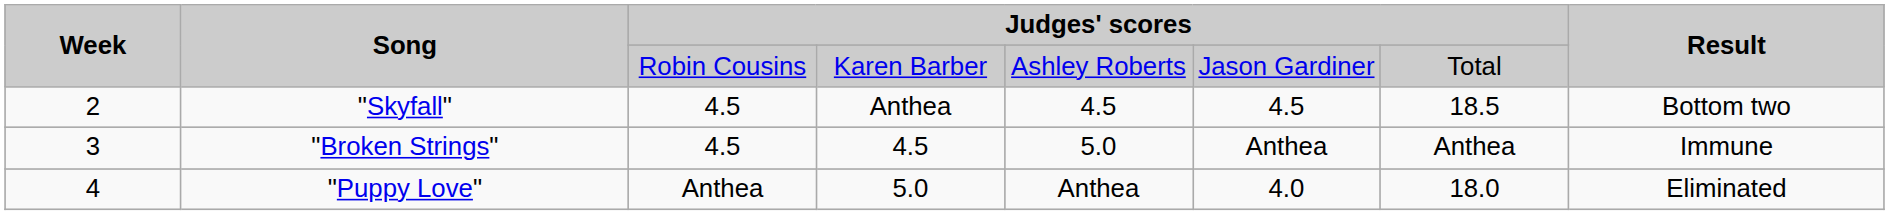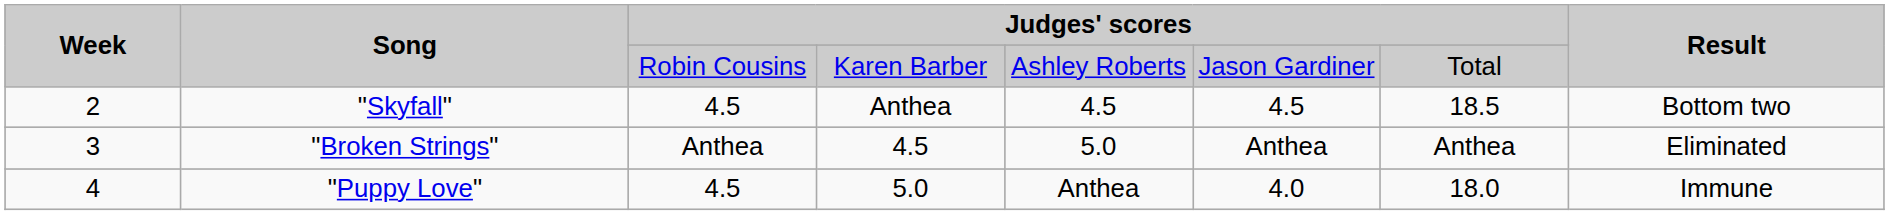 <table class="wikitable" style="margin:auto;">
 <tr style="text-align:Center; background:#ccc;">
 <td rowspan="2"><strong>Week</strong></td>
 <td rowspan="2"><strong>Song</strong></td>
 <td colspan="5"><strong>Judges' scores</strong></td>
 <td rowspan="2"><strong>Result</strong></td>
 </tr>
 <tr style="text-align:center; background:#ccc;">
 <td style="width:10%; "><a href='#'>Robin Cousins</a></td>
 <td style="width:10%; "><a href='#'>Karen Barber</a></td>
 <td style="width:10%; "><a href='#'>Ashley Roberts</a></td>
 <td style="width:10%; "><a href='#'>Jason Gardiner</a></td>
 <td style="width:10%; ">Total</td>
 </tr>
 <tr style="text-align:center">
 <td>2</td>
 <td>"<a href='#'>Skyfall</a>"</td>
 <td>4.5</td>
 <td>Anthea</td>
 <td>4.5</td>
 <td>4.5</td>
 <td>18.5</td>
 <td>Bottom two</td>
 </tr>
 <tr style="text-align:center">
 <td>3</td>
 <td>"<a href='#'>Broken Strings</a>"</td>
-<td>4.5</td>
+<td>Anthea</td>
 <td>4.5</td>
 <td>5.0</td>
 <td>Anthea</td>
 <td>Anthea</td>
-<td>Immune</td>
+<td>Eliminated</td>
 </tr>
 <tr style="text-align:center">
 <td>4</td>
 <td>"<a href='#'>Puppy Love</a>"</td>
-<td>Anthea</td>
+<td>4.5</td>
 <td>5.0</td>
 <td>Anthea</td>
 <td>4.0</td>
 <td>18.0</td>
-<td>Eliminated</td>
+<td>Immune</td>
 </tr>
 </table>
